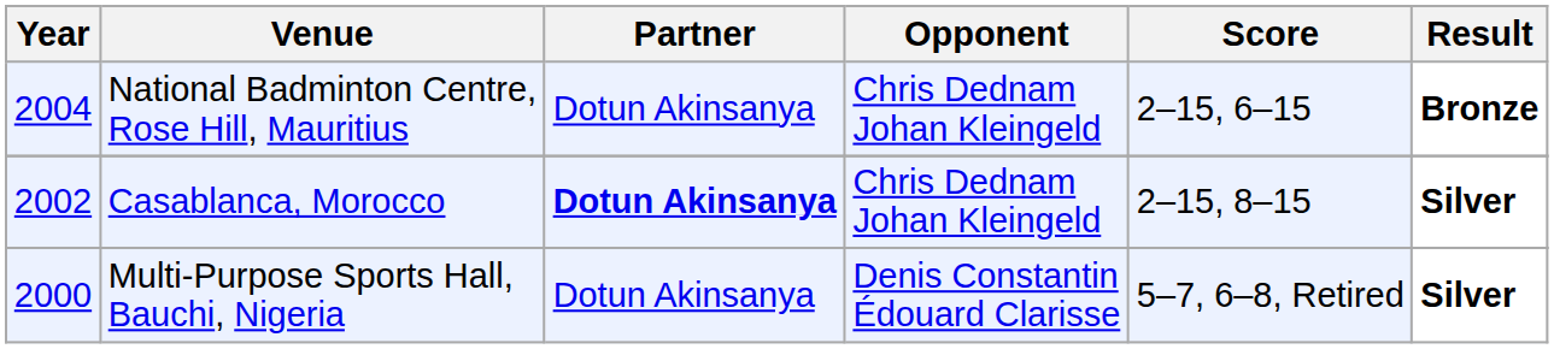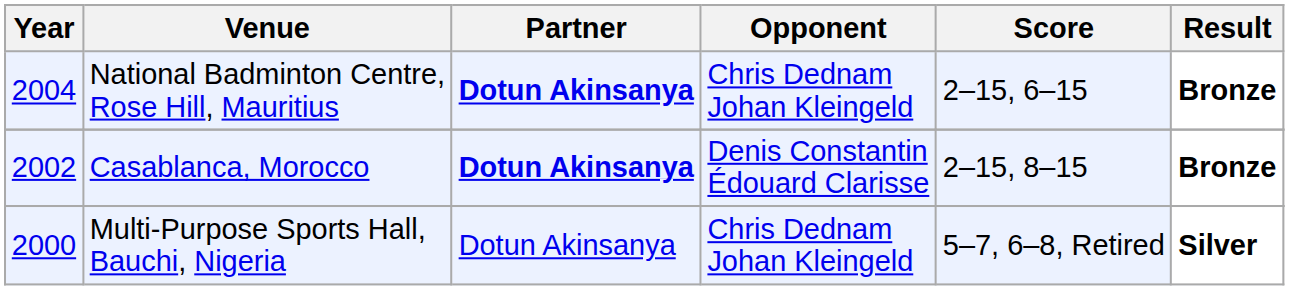 <table class="sortable wikitable" style="font-size: 90%;">
 <tr>
 <th>Year</th>
 <th>Venue</th>
 <th>Partner</th>
 <th>Opponent</th>
 <th>Score</th>
 <th>Result</th>
 </tr>
 <tr style="background:#ECF2FF">
 <td align="center"><a href='#'>2004</a></td>
 <td align="left">National Badminton Centre,<br><a href='#'>Rose Hill</a>, <a href='#'>Mauritius</a></td>
-<td align="left"> <a href='#'>Dotun Akinsanya</a></td>
+<td align="left"><strong> <a href='#'>Dotun Akinsanya</a></strong></td>
 <td align="left"> <a href='#'>Chris Dednam</a> <br>  <a href='#'>Johan Kleingeld</a></td>
 <td align="left">2–15, 6–15</td>
 <td style="text-align:left; background:white"> <strong>Bronze</strong></td>
 </tr>
 <tr>
 </tr>
 <tr style="background:#ECF2FF">
 <td align="center"><a href='#'>2002</a></td>
 <td align="left"><a href='#'>Casablanca, Morocco</a></td>
 <td align="left"><strong> <a href='#'>Dotun Akinsanya</a></strong></td>
-<td align="left"> <a href='#'>Chris Dednam</a> <br>  <a href='#'>Johan Kleingeld</a></td>
+<td align="left"> <a href='#'>Denis Constantin</a> <br>  <a href='#'>Édouard Clarisse</a></td>
 <td align="left">2–15, 8–15</td>
-<td style="text-align:left; background:white"> <strong>Silver</strong></td>
+<td style="text-align:left; background:white"> <strong>Bronze</strong></td>
 </tr>
 <tr>
 </tr>
 <tr style="background:#ECF2FF">
 <td align="center"><a href='#'>2000</a></td>
 <td align="left">Multi-Purpose Sports Hall,<br><a href='#'>Bauchi</a>, <a href='#'>Nigeria</a></td>
 <td align="left"> <a href='#'>Dotun Akinsanya</a></td>
-<td align="left"> <a href='#'>Denis Constantin</a> <br>  <a href='#'>Édouard Clarisse</a></td>
+<td align="left"> <a href='#'>Chris Dednam</a> <br>  <a href='#'>Johan Kleingeld</a></td>
 <td align="left">5–7, 6–8, Retired</td>
 <td style="text-align:left; background:white"> <strong>Silver</strong></td>
 </tr>
 </table>
